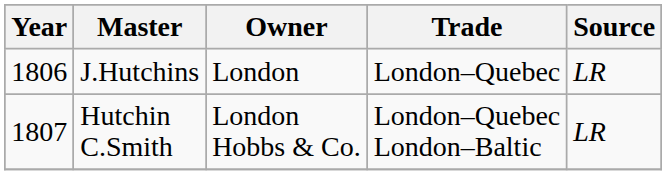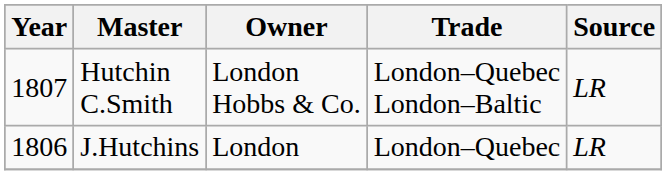 <table class=" wikitable">
 <tr>
 <th>Year</th>
 <th>Master</th>
 <th>Owner</th>
 <th>Trade</th>
 <th>Source</th>
 </tr>
 <tr>
+<td>1807</td>
+<td>Hutchin<br>C.Smith</td>
+<td>London<br>Hobbs & Co.</td>
+<td>London–Quebec<br>London–Baltic</td>
+<td><em>LR</em></td>
+</tr>
+<tr>
 <td>1806</td>
 <td>J.Hutchins</td>
 <td>London</td>
 <td>London–Quebec</td>
 <td><em>LR</em></td>
 </tr>
 <tr>
-<td>1807</td>
-<td>Hutchin<br>C.Smith</td>
-<td>London<br>Hobbs & Co.</td>
-<td>London–Quebec<br>London–Baltic</td>
-<td><em>LR</em></td>
-</tr>
-<tr>
 </tr>
 </table>
